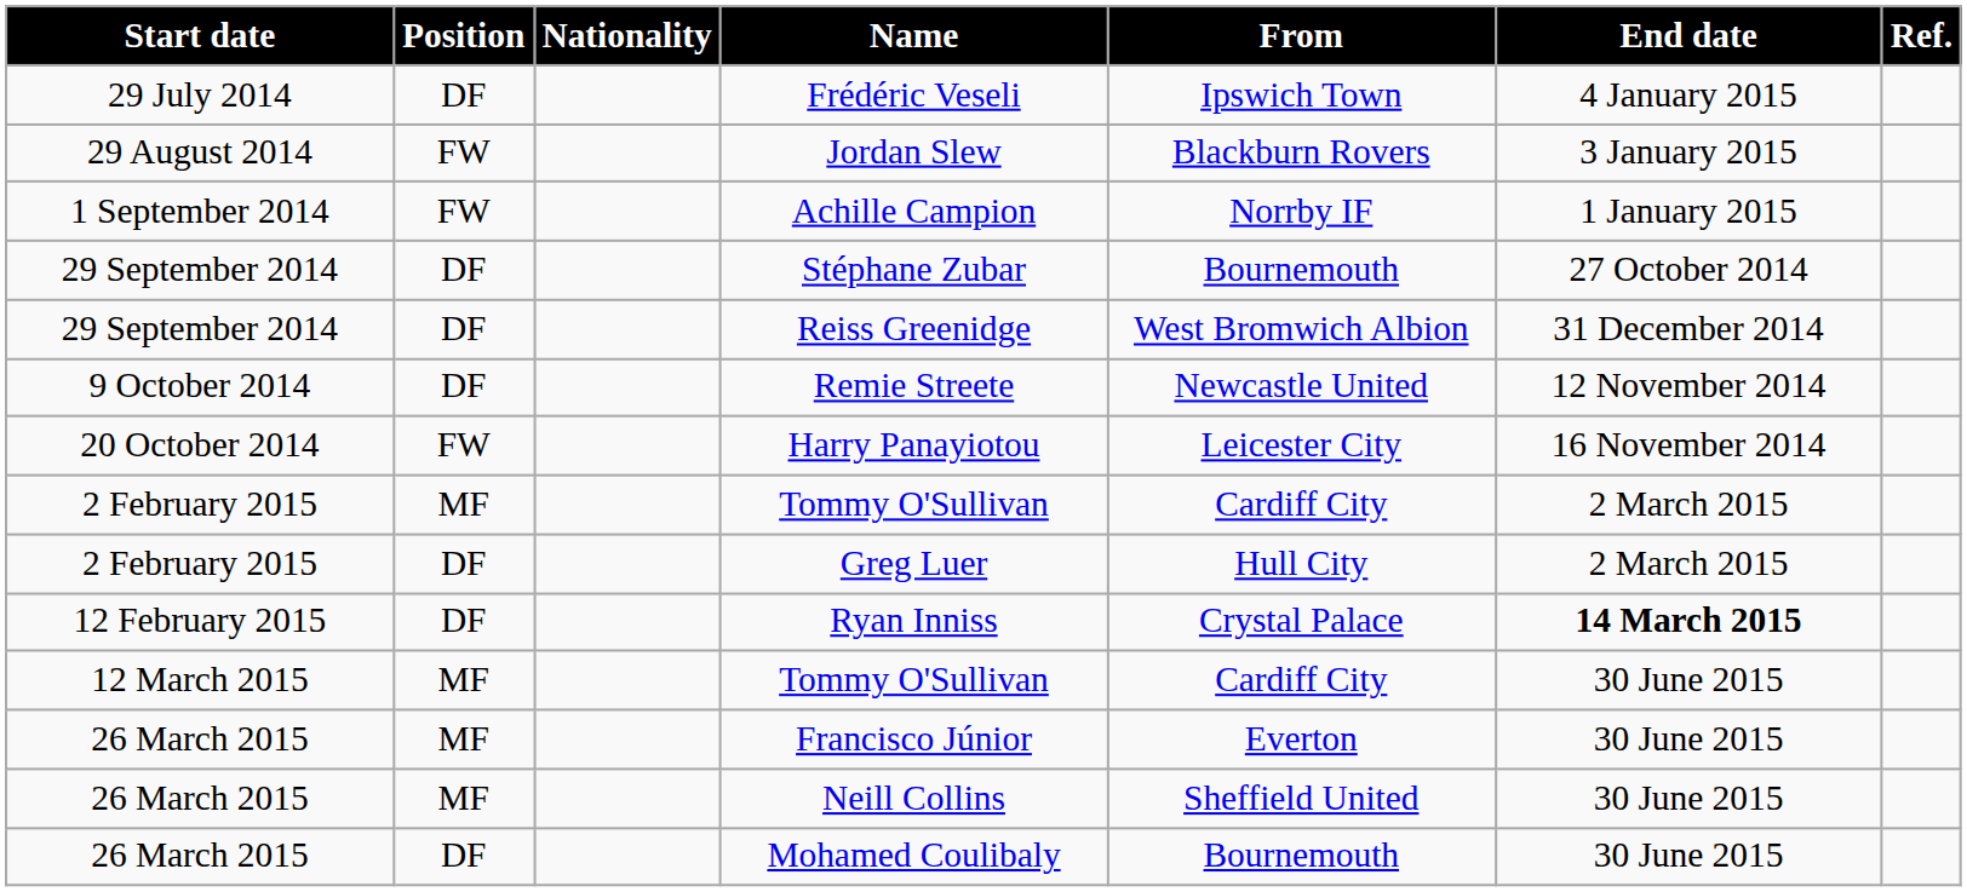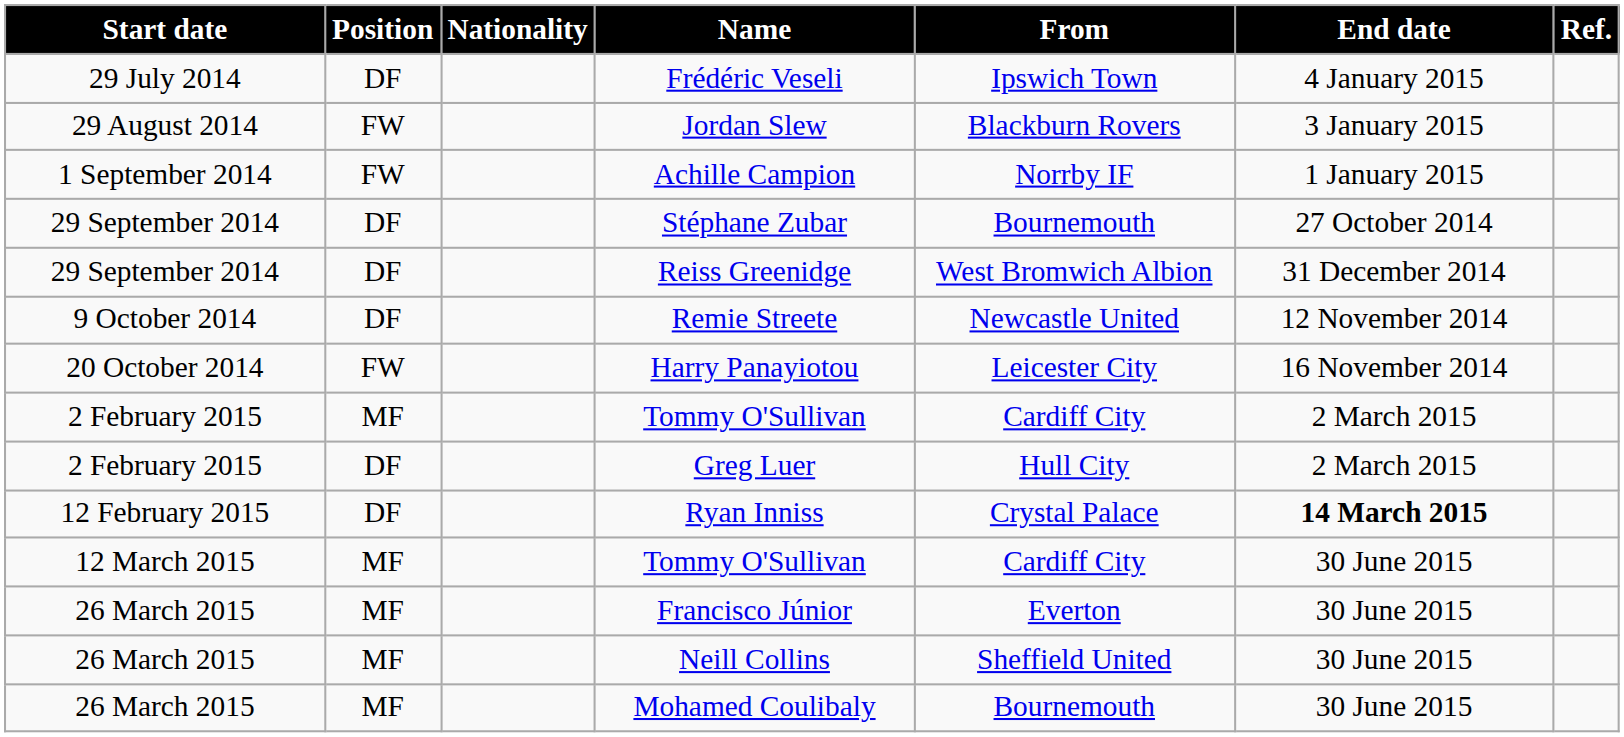 <table class="wikitable" style="text-align:center; font-size:90%; ">
 <tr>
 <th style="background:#000000; color:#FFFFFF; width:150px;">Start date</th>
 <th style="background:#000000; color:#FFFFFF; width:50px;">Position</th>
 <th style="background:#000000; color:#FFFFFF; width:50px;">Nationality</th>
 <th style="background:#000000; color:#FFFFFF; width:150px;">Name</th>
 <th style="background:#000000; color:#FFFFFF; width:150px;">From</th>
 <th style="background:#000000; color:#FFFFFF; width:150px;">End date</th>
 <th style="background:#000000; color:#FFFFFF; width:25px;">Ref.</th>
 </tr>
 <tr>
 <td>29 July 2014</td>
 <td>DF</td>
 <td></td>
 <td><a href='#'>Frédéric Veseli</a></td>
 <td><a href='#'>Ipswich Town</a></td>
 <td>4 January 2015</td>
 <td></td>
 </tr>
 <tr>
 <td>29 August 2014</td>
 <td>FW</td>
 <td></td>
 <td><a href='#'>Jordan Slew</a></td>
 <td><a href='#'>Blackburn Rovers</a></td>
 <td>3 January 2015</td>
 <td></td>
 </tr>
 <tr>
 <td>1 September 2014</td>
 <td>FW</td>
 <td></td>
 <td><a href='#'>Achille Campion</a></td>
 <td> <a href='#'>Norrby IF</a></td>
 <td>1 January 2015</td>
 <td></td>
 </tr>
 <tr>
 <td>29 September 2014</td>
 <td>DF</td>
 <td></td>
 <td><a href='#'>Stéphane Zubar</a></td>
 <td><a href='#'>Bournemouth</a></td>
 <td>27 October 2014</td>
 <td></td>
 </tr>
 <tr>
 <td>29 September 2014</td>
 <td>DF</td>
 <td></td>
 <td><a href='#'>Reiss Greenidge</a></td>
 <td><a href='#'>West Bromwich Albion</a></td>
 <td>31 December 2014</td>
 <td></td>
 </tr>
 <tr>
 <td>9 October 2014</td>
 <td>DF</td>
 <td></td>
 <td><a href='#'>Remie Streete</a></td>
 <td><a href='#'>Newcastle United</a></td>
 <td>12 November 2014</td>
 <td></td>
 </tr>
 <tr>
 <td>20 October 2014</td>
 <td>FW</td>
 <td></td>
 <td><a href='#'>Harry Panayiotou</a></td>
 <td><a href='#'>Leicester City</a></td>
 <td>16 November 2014</td>
 <td></td>
 </tr>
 <tr>
 <td>2 February 2015</td>
 <td>MF</td>
 <td></td>
 <td><a href='#'>Tommy O'Sullivan</a></td>
 <td> <a href='#'>Cardiff City</a></td>
 <td>2 March 2015</td>
 <td></td>
 </tr>
 <tr>
 <td>2 February 2015</td>
 <td>DF</td>
 <td></td>
 <td><a href='#'>Greg Luer</a></td>
 <td><a href='#'>Hull City</a></td>
 <td>2 March 2015</td>
 <td></td>
 </tr>
 <tr>
 <td>12 February 2015</td>
 <td>DF</td>
 <td></td>
 <td><a href='#'>Ryan Inniss</a></td>
 <td><a href='#'>Crystal Palace</a></td>
 <td><strong>14 March 2015</strong></td>
 <td></td>
 </tr>
 <tr>
 <td>12 March 2015</td>
 <td>MF</td>
 <td></td>
 <td><a href='#'>Tommy O'Sullivan</a></td>
 <td> <a href='#'>Cardiff City</a></td>
 <td>30 June 2015</td>
 <td></td>
 </tr>
 <tr>
 <td>26 March 2015</td>
 <td>MF</td>
 <td></td>
 <td><a href='#'>Francisco Júnior</a></td>
 <td><a href='#'>Everton</a></td>
 <td>30 June 2015</td>
 <td></td>
 </tr>
 <tr>
 <td>26 March 2015</td>
 <td>MF</td>
 <td></td>
 <td><a href='#'>Neill Collins</a></td>
 <td><a href='#'>Sheffield United</a></td>
 <td>30 June 2015</td>
 <td></td>
 </tr>
 <tr>
 <td>26 March 2015</td>
-<td>DF</td>
+<td>MF</td>
 <td></td>
 <td><a href='#'>Mohamed Coulibaly</a></td>
 <td><a href='#'>Bournemouth</a></td>
 <td>30 June 2015</td>
 <td></td>
 </tr>
 </table>
